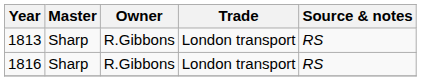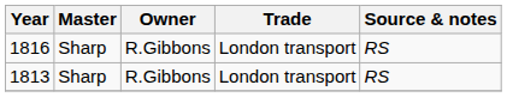 <table class=" wikitable">
 <tr>
 <th>Year</th>
 <th>Master</th>
 <th>Owner</th>
 <th>Trade</th>
 <th>Source & notes</th>
 </tr>
 <tr>
-<td>1813</td>
+<td>1816</td>
 <td>Sharp</td>
 <td>R.Gibbons</td>
 <td>London transport</td>
 <td><em>RS</em></td>
 </tr>
 <tr>
-<td>1816</td>
+<td>1813</td>
 <td>Sharp</td>
 <td>R.Gibbons</td>
 <td>London transport</td>
 <td><em>RS</em></td>
 </tr>
 <tr>
 </tr>
 </table>
